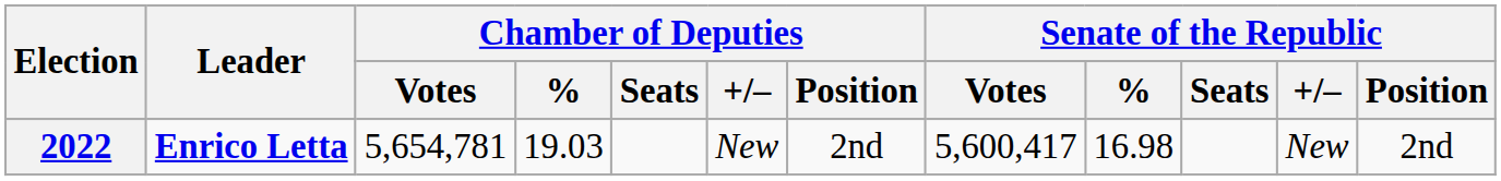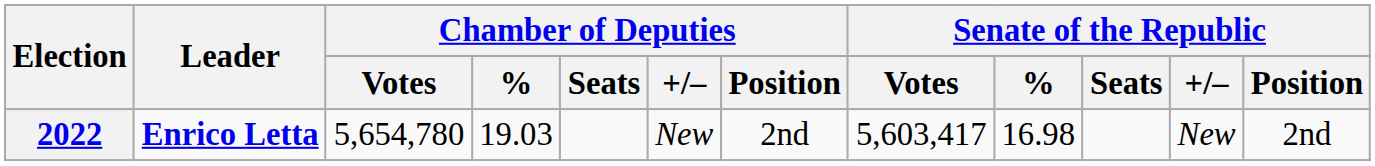 <table class="wikitable" style="text-align:center">
 <tr>
 <th rowspan="2">Election</th>
 <th rowspan="2">Leader</th>
 <th colspan="5"><a href='#'>Chamber of Deputies</a></th>
 <th colspan="5"><a href='#'>Senate of the Republic</a></th>
 </tr>
 <tr>
 <th>Votes</th>
 <th>%</th>
 <th>Seats</th>
 <th>+/–</th>
 <th>Position</th>
 <th>Votes</th>
 <th>%</th>
 <th>Seats</th>
 <th>+/–</th>
 <th>Position</th>
 </tr>
 <tr>
 <th><a href='#'>2022</a></th>
 <td><strong><a href='#'>Enrico Letta</a></strong></td>
-<td>5,654,781</td>
+<td>5,654,780</td>
 <td>19.03</td>
 <td></td>
 <td><em>New</em></td>
 <td>2nd</td>
-<td>5,600,417</td>
+<td>5,603,417</td>
 <td>16.98</td>
 <td></td>
 <td><em>New</em></td>
 <td>2nd</td>
 </tr>
 </table>
